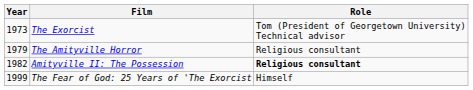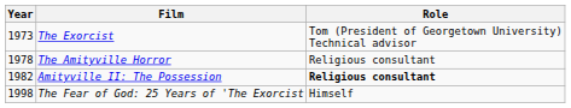 <table class="wikitable">
 <tr>
 <th>Year</th>
 <th>Film</th>
 <th>Role</th>
 </tr>
 <tr>
 <td>1973</td>
 <td><em><a href='#'>The Exorcist</a></em></td>
 <td>Tom (President of Georgetown University)<br>Technical advisor</td>
 </tr>
 <tr>
-<td>1979</td>
+<td>1978</td>
 <td><a href='#'><em>The Amityville Horror</em></a></td>
 <td>Religious consultant</td>
 </tr>
 <tr>
 <td>1982</td>
 <td><em><a href='#'>Amityville II: The Possession</a></em></td>
 <td><strong>Religious consultant</strong></td>
 </tr>
 <tr>
-<td>1999</td>
+<td>1998</td>
 <td><em>The Fear of God: 25 Years of 'The Exorcist<strong></td>
 <td>Himself</td>
 </tr>
 </table>
